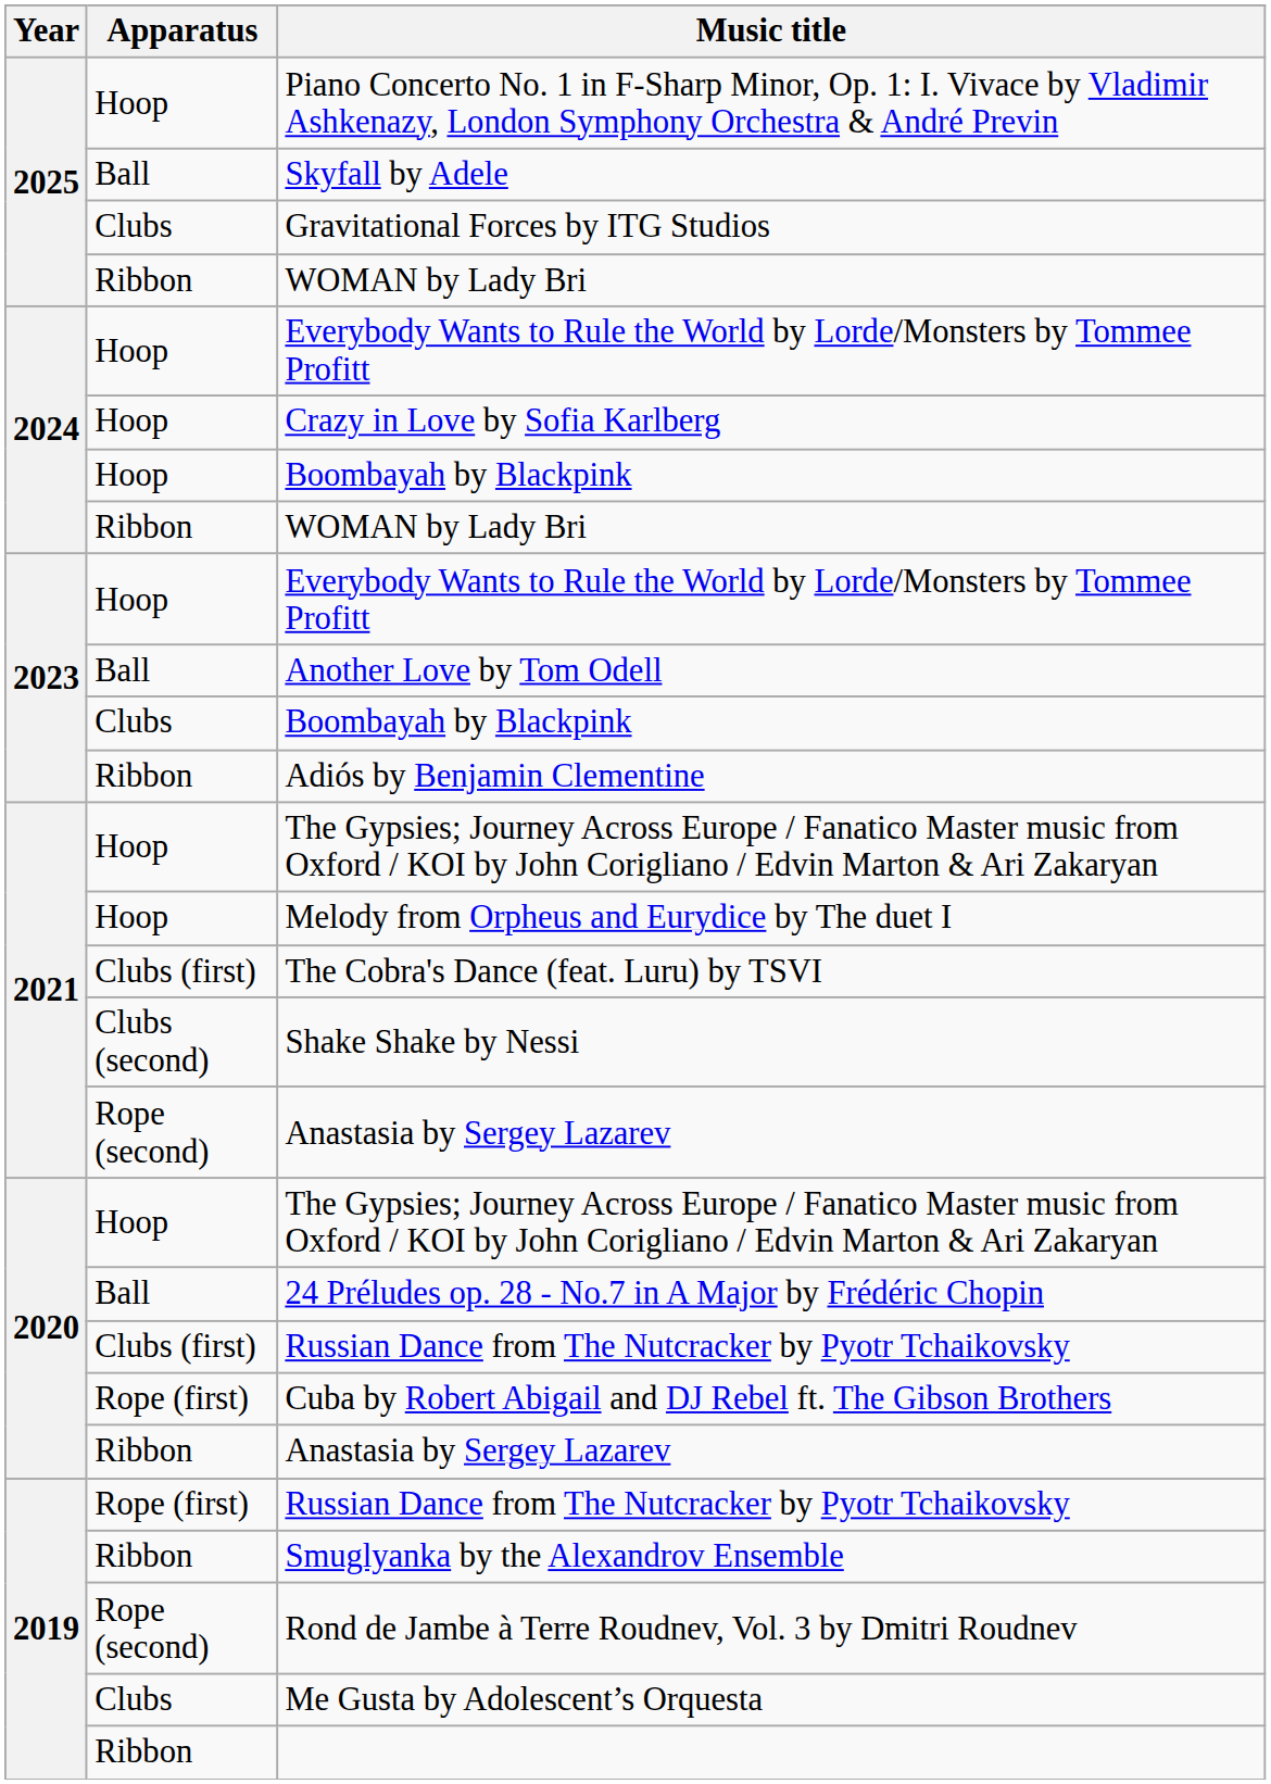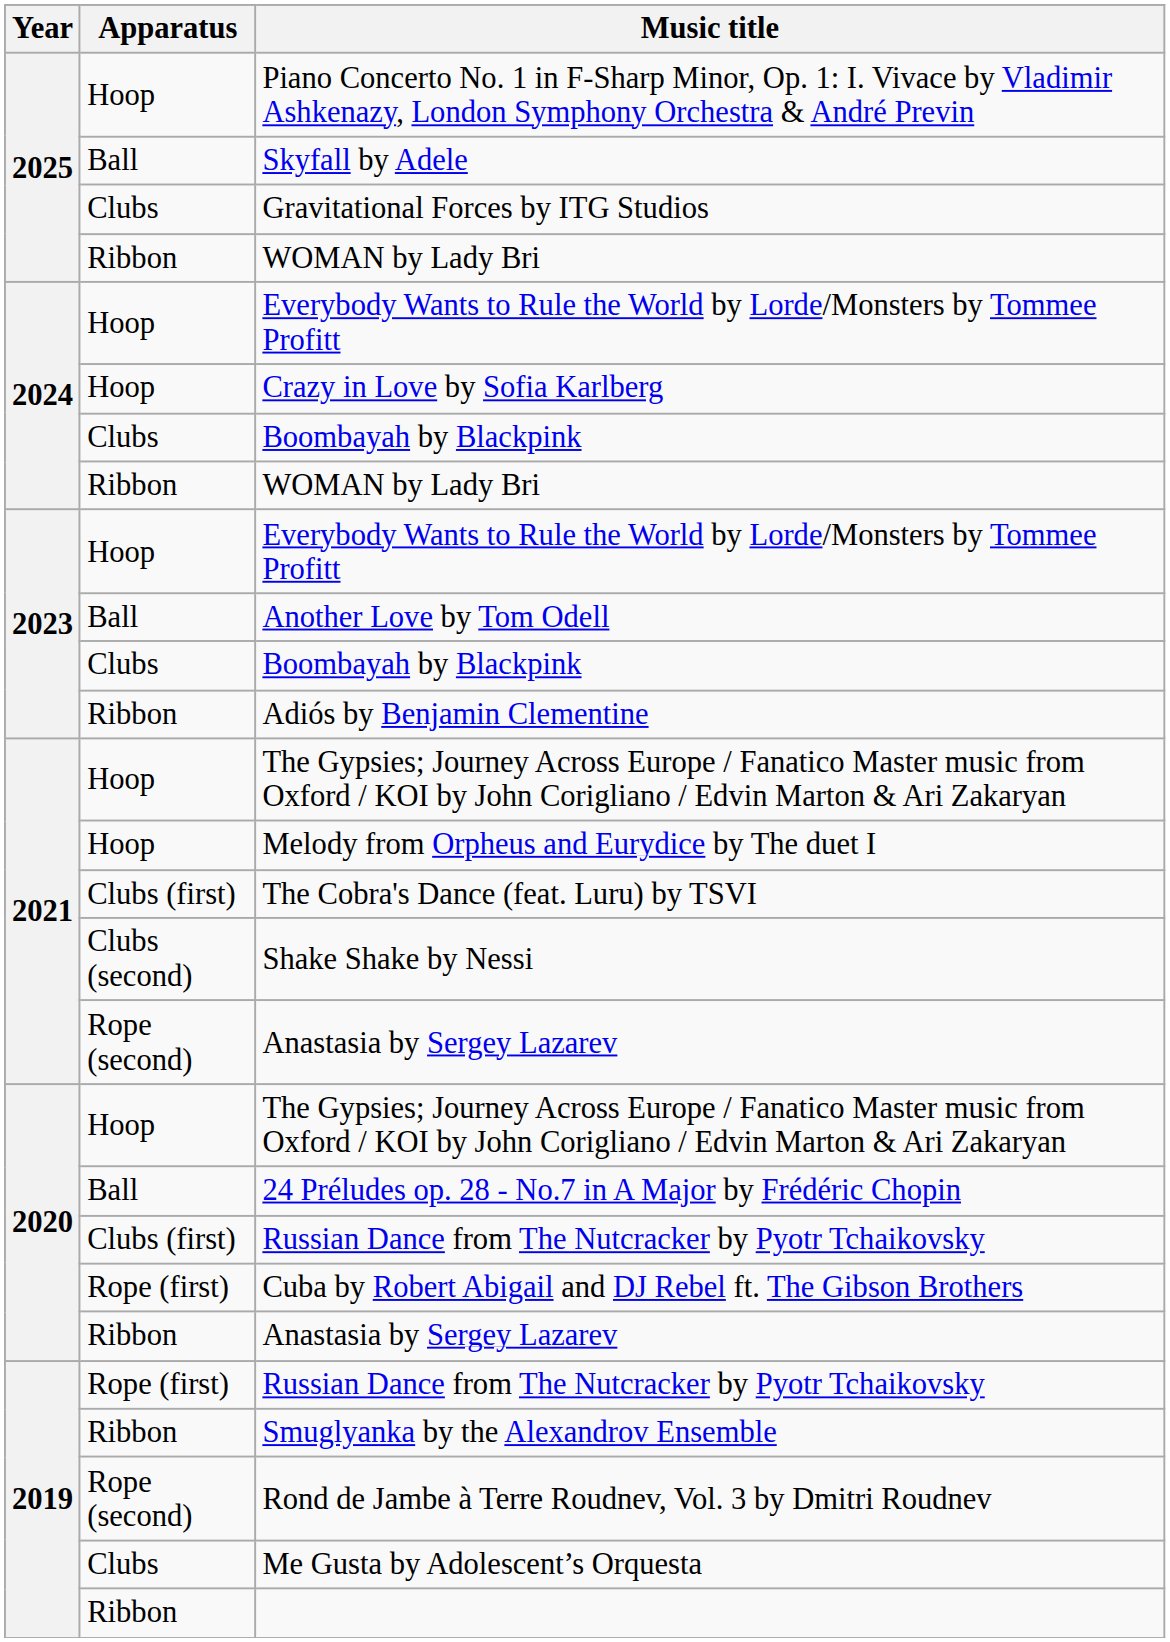 <table class="wikitable plainrowheaders">
 <tr>
 <th scope=col>Year</th>
 <th scope=col>Apparatus</th>
 <th scope=col>Music title</th>
 </tr>
 <tr>
 <th scope=row rowspan=4>2025</th>
 <td>Hoop</td>
 <td>Piano Concerto No. 1 in F-Sharp Minor, Op. 1: I. Vivace by <a href='#'>Vladimir Ashkenazy</a>, <a href='#'>London Symphony Orchestra</a> & <a href='#'>André Previn</a></td>
 </tr>
 <tr>
 <td>Ball</td>
 <td><a href='#'>Skyfall</a> by <a href='#'>Adele</a></td>
 </tr>
 <tr>
 <td>Clubs</td>
 <td>Gravitational Forces by ITG Studios</td>
 </tr>
 <tr>
 <td>Ribbon</td>
 <td>WOMAN by Lady Bri</td>
 </tr>
 <tr>
 <th scope=row rowspan=4>2024</th>
 <td>Hoop</td>
 <td><a href='#'>Everybody Wants to Rule the World</a> by <a href='#'>Lorde</a>/Monsters by <a href='#'>Tommee Profitt</a></td>
 </tr>
 <tr>
 <td>Hoop</td>
 <td><a href='#'>Crazy in Love</a> by <a href='#'>Sofia Karlberg</a></td>
 </tr>
 <tr>
-<td>Hoop</td>
+<td>Clubs</td>
 <td><a href='#'>Boombayah</a> by <a href='#'>Blackpink</a></td>
 </tr>
 <tr>
 <td>Ribbon</td>
 <td>WOMAN by Lady Bri</td>
 </tr>
 <tr>
 <th scope=row rowspan=4>2023</th>
 <td>Hoop</td>
 <td><a href='#'>Everybody Wants to Rule the World</a> by <a href='#'>Lorde</a>/Monsters by <a href='#'>Tommee Profitt</a></td>
 </tr>
 <tr>
 <td>Ball</td>
 <td><a href='#'>Another Love</a> by <a href='#'>Tom Odell</a></td>
 </tr>
 <tr>
 <td>Clubs</td>
 <td><a href='#'>Boombayah</a> by <a href='#'>Blackpink</a></td>
 </tr>
 <tr>
 <td>Ribbon</td>
 <td>Adiós by <a href='#'>Benjamin Clementine</a></td>
 </tr>
 <tr>
 <th scope=row rowspan=5>2021</th>
 <td>Hoop</td>
 <td>The Gypsies; Journey Across Europe / Fanatico Master music from Oxford / KOI by John Corigliano / Edvin Marton & Ari Zakaryan</td>
 </tr>
 <tr>
 <td>Hoop</td>
 <td>Melody from <a href='#'>Orpheus and Eurydice</a> by The duet I</td>
 </tr>
 <tr>
 <td>Clubs (first)</td>
 <td>The Cobra's Dance (feat. Luru) by TSVI</td>
 </tr>
 <tr>
 <td>Clubs (second)</td>
 <td>Shake Shake by Nessi</td>
 </tr>
 <tr>
 <td>Rope (second)</td>
 <td>Anastasia by <a href='#'>Sergey Lazarev</a></td>
 </tr>
 <tr>
 <th scope=row rowspan=5>2020</th>
 <td>Hoop</td>
 <td>The Gypsies; Journey Across Europe / Fanatico Master music from Oxford / KOI by John Corigliano / Edvin Marton & Ari Zakaryan</td>
 </tr>
 <tr>
 <td>Ball</td>
 <td><a href='#'>24 Préludes op. 28 - No.7 in A Major</a> by <a href='#'>Frédéric Chopin</a></td>
 </tr>
 <tr>
 <td>Clubs (first)</td>
 <td><a href='#'>Russian Dance</a> from <a href='#'>The Nutcracker</a> by <a href='#'>Pyotr Tchaikovsky</a></td>
 </tr>
 <tr>
 <td>Rope (first)</td>
 <td>Cuba by <a href='#'>Robert Abigail</a> and <a href='#'>DJ Rebel</a> ft. <a href='#'>The Gibson Brothers</a></td>
 </tr>
 <tr>
 <td>Ribbon</td>
 <td>Anastasia by <a href='#'>Sergey Lazarev</a></td>
 </tr>
 <tr>
 <th scope=row rowspan=5>2019</th>
 <td>Rope (first)</td>
 <td><a href='#'>Russian Dance</a> from <a href='#'>The Nutcracker</a> by <a href='#'>Pyotr Tchaikovsky</a></td>
 </tr>
 <tr>
 <td>Ribbon</td>
 <td><a href='#'>Smuglyanka</a> by the <a href='#'>Alexandrov Ensemble</a></td>
 </tr>
 <tr>
 <td>Rope (second)</td>
 <td>Rond de Jambe à Terre Roudnev, Vol. 3 by Dmitri Roudnev</td>
 </tr>
 <tr>
 <td>Clubs</td>
 <td>Me Gusta by Adolescent’s Orquesta</td>
 </tr>
 <tr>
 <td>Ribbon</td>
 <td></td>
 </tr>
 </table>
